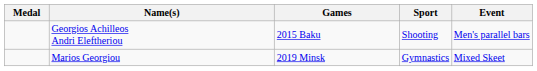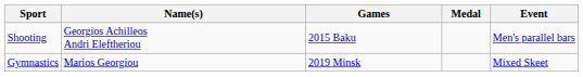 <table class="wikitable sortable" style="font-size: 95%;">
 <tr>
-<th style="width:4em">Medal</th>
+<th>Sport</th>
 <th style="width:22em">Name(s)</th>
 <th style="width:12em">Games</th>
-<th>Sport</th>
+<th style="width:4em">Medal</th>
 <th>Event</th>
 </tr>
 <tr>
-<td></td>
+<td> <a href='#'>Shooting</a></td>
 <td><a href='#'>Georgios Achilleos</a><br><a href='#'>Andri Eleftheriou</a></td>
 <td> <a href='#'>2015 Baku</a></td>
-<td> <a href='#'>Shooting</a></td>
+<td></td>
 <td><a href='#'>Men's parallel bars</a></td>
 </tr>
 <tr>
-<td></td>
+<td> <a href='#'>Gymnastics</a></td>
 <td><a href='#'>Marios Georgiou</a></td>
 <td> <a href='#'>2019 Minsk</a></td>
-<td> <a href='#'>Gymnastics</a></td>
+<td></td>
 <td><a href='#'>Mixed Skeet</a></td>
 </tr>
 </table>
